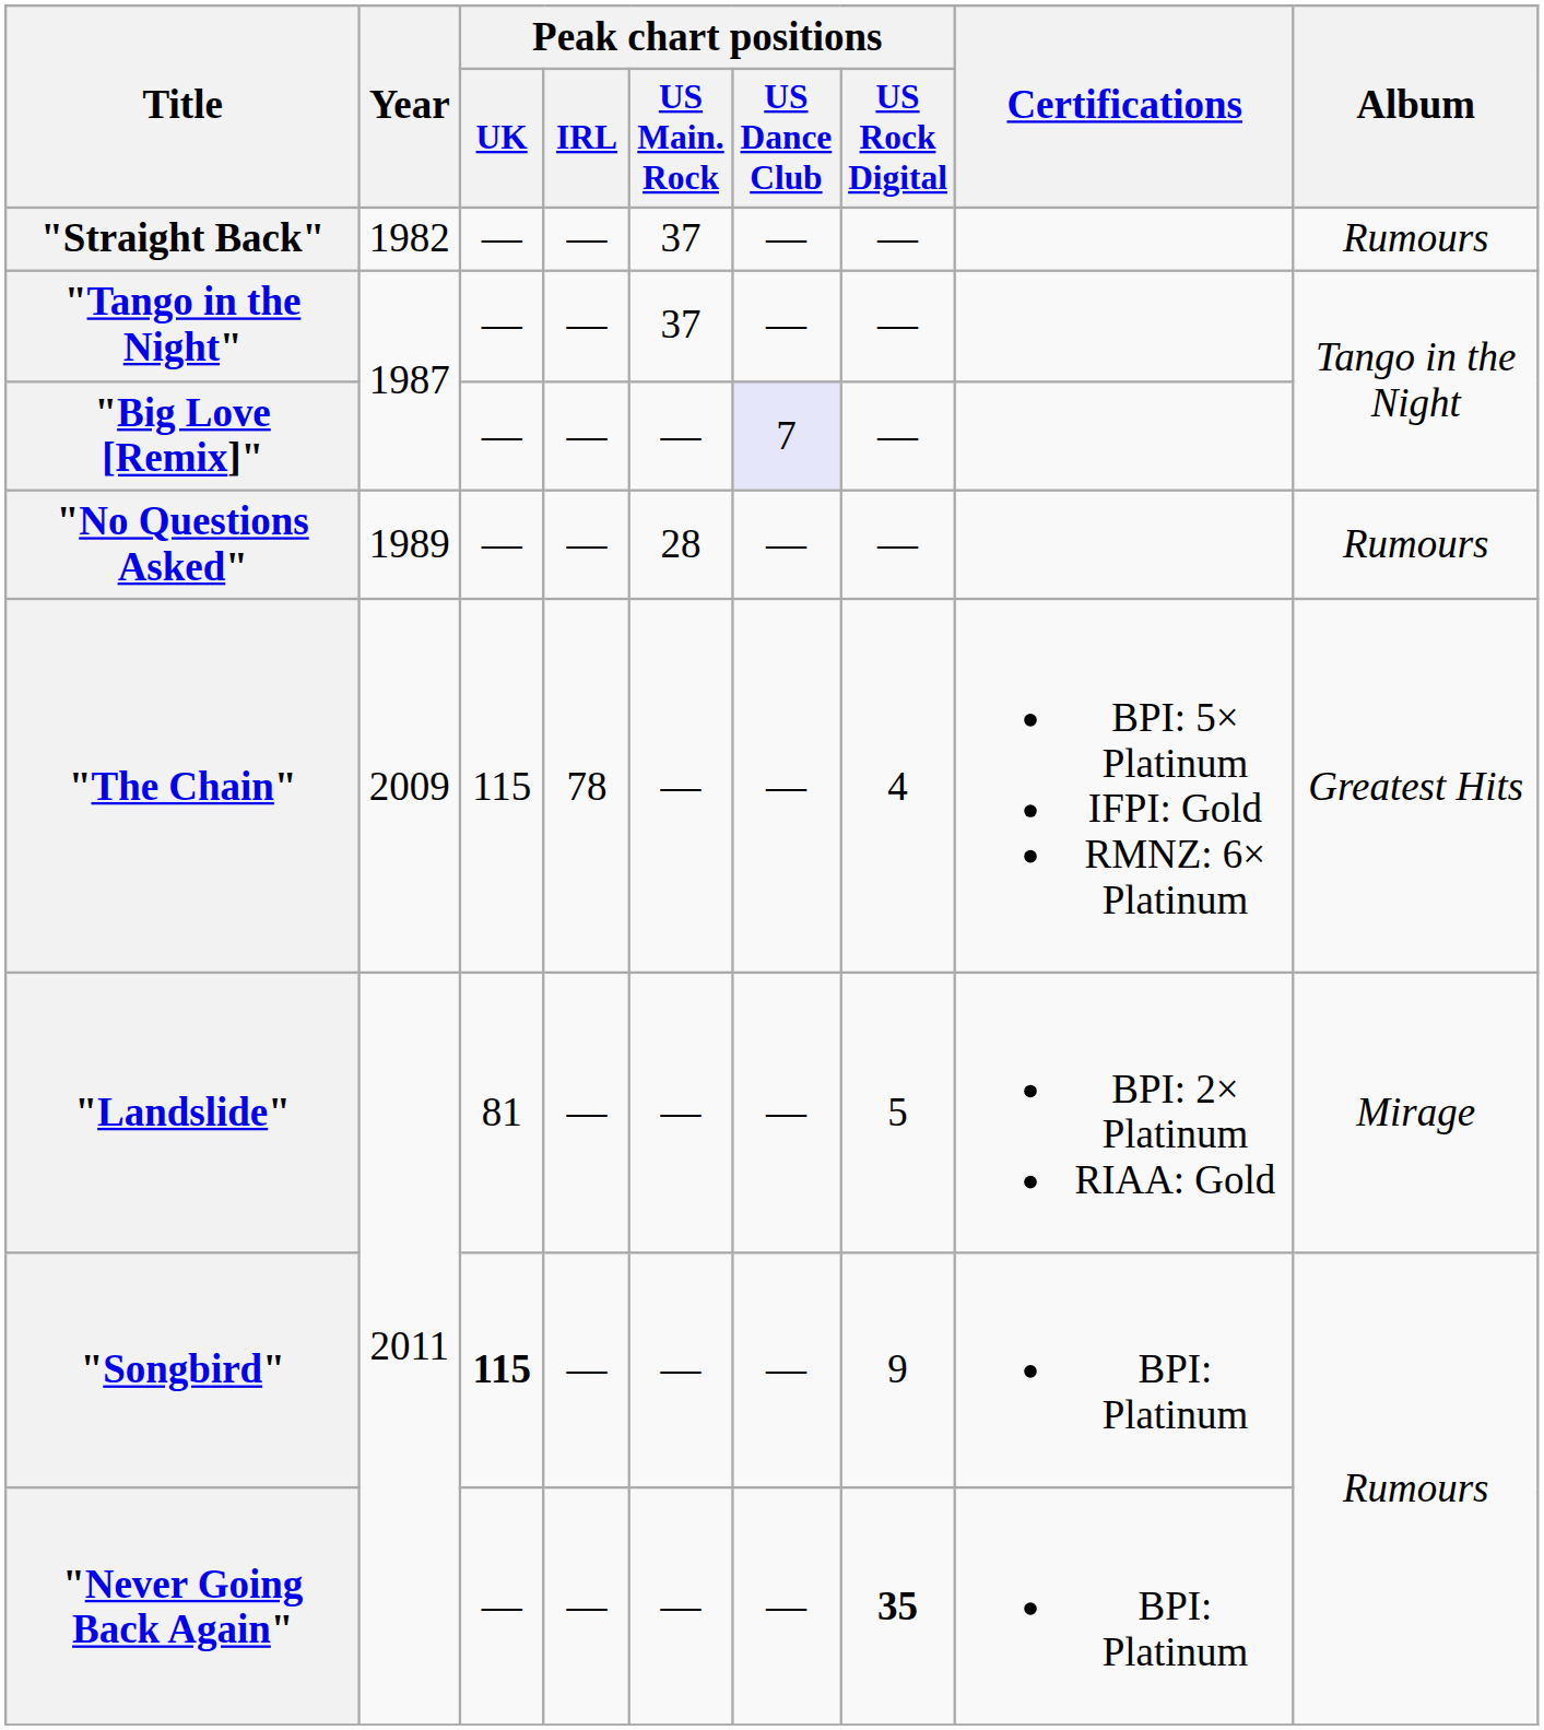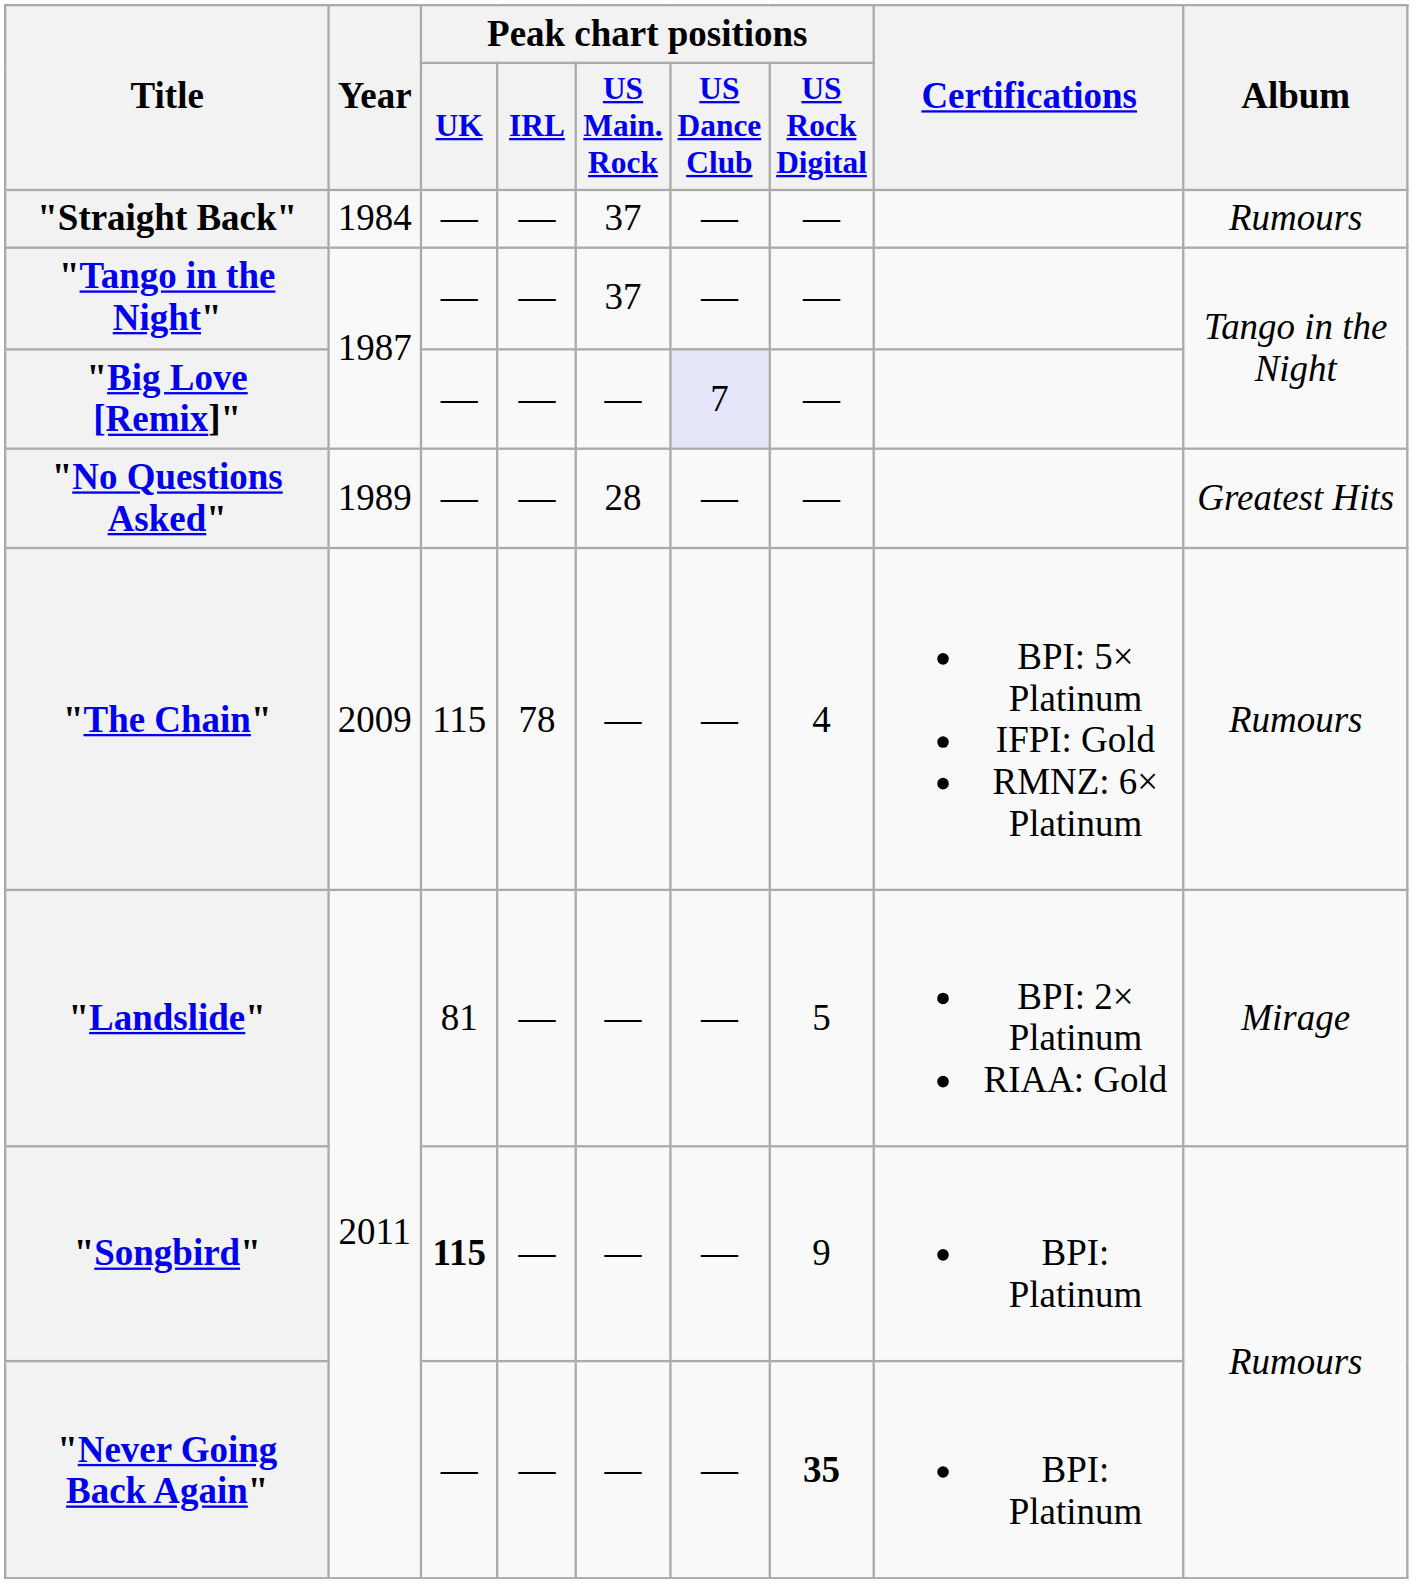 <table class="wikitable plainrowheaders" style="text-align:center;">
 <tr>
 <th scope="col" rowspan="2" style="width:15em;">Title</th>
 <th scope="col" rowspan="2" style="width:2em;">Year</th>
 <th scope="col" colspan="5">Peak chart positions</th>
 <th scope="col" rowspan="2" style="width:12em;"><a href='#'>Certifications</a></th>
 <th scope="col" rowspan="2" style="width:10em;">Album</th>
 </tr>
 <tr>
 <th scope="col" style="width:2.5em; font-size:85%;"><a href='#'>UK</a><br></th>
 <th scope="col" style="width:2.5em; font-size:85%;"><a href='#'>IRL</a><br></th>
 <th scope="col" style="width:2.5em; font-size:85%;"><a href='#'>US Main. Rock</a><br></th>
 <th scope="col" style="width:2.5em; font-size:85%;"><a href='#'>US Dance Club</a><br></th>
 <th scope="col" style="width:2.5em; font-size:85%;"><a href='#'>US Rock Digital</a><br></th>
 </tr>
 <tr>
 <th scope="row">"Straight Back"</th>
-<td>1982</td>
+<td>1984</td>
 <td>—</td>
 <td>—</td>
 <td>37</td>
 <td>—</td>
 <td>—</td>
 <td></td>
 <td><em>Rumours</em></td>
 </tr>
 <tr>
 <th scope="row">"<a href='#'>Tango in the Night</a>"</th>
 <td rowspan="2">1987</td>
 <td>—</td>
 <td>—</td>
 <td>37</td>
 <td>—</td>
 <td>—</td>
 <td></td>
 <td rowspan="2"><em>Tango in the Night</em></td>
 </tr>
 <tr>
 <th scope="row">"<a href='#'>Big Love [Remix</a>]"</th>
 <td>—</td>
 <td>—</td>
 <td>—</td>
 <td style="background: lavender;">7</td>
 <td>—</td>
 <td></td>
 </tr>
 <tr>
 <th scope="row">"<a href='#'>No Questions Asked</a>"</th>
 <td>1989</td>
 <td>—</td>
 <td>—</td>
 <td>28</td>
 <td>—</td>
 <td>—</td>
 <td></td>
-<td><em>Rumours</em></td>
+<td><em>Greatest Hits</em></td>
 </tr>
 <tr>
 <th scope="row">"<a href='#'>The Chain</a>"</th>
 <td>2009</td>
 <td>115</td>
 <td>78</td>
 <td>—</td>
 <td>—</td>
 <td>4</td>
 <td><br><ul><li>BPI: 5× Platinum</li><li>IFPI: Gold</li><li>RMNZ: 6× Platinum</li></ul></td>
-<td><em>Greatest Hits</em></td>
+<td><em>Rumours</em></td>
 </tr>
 <tr>
 <th scope="row">"<a href='#'>Landslide</a>"</th>
 <td rowspan="3">2011</td>
 <td>81</td>
 <td>—</td>
 <td>—</td>
 <td>—</td>
 <td>5</td>
 <td><br><ul><li>BPI: 2× Platinum</li><li>RIAA: Gold</li></ul></td>
 <td><em>Mirage</em></td>
 </tr>
 <tr>
 <th scope="row">"<a href='#'>Songbird</a>"</th>
 <td><strong>115</strong></td>
 <td>—</td>
 <td>—</td>
 <td>—</td>
 <td>9</td>
 <td><br><ul><li>BPI: Platinum</li></ul></td>
 <td rowspan="2"><em>Rumours</em></td>
 </tr>
 <tr>
 <th scope="row">"<a href='#'>Never Going Back Again</a>"</th>
 <td>—</td>
 <td>—</td>
 <td>—</td>
 <td>—</td>
 <td><strong>35</strong></td>
 <td><br><ul><li>BPI: Platinum</li></ul></td>
 </tr>
 </table>
